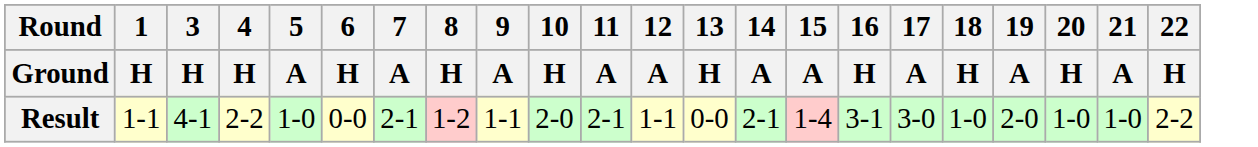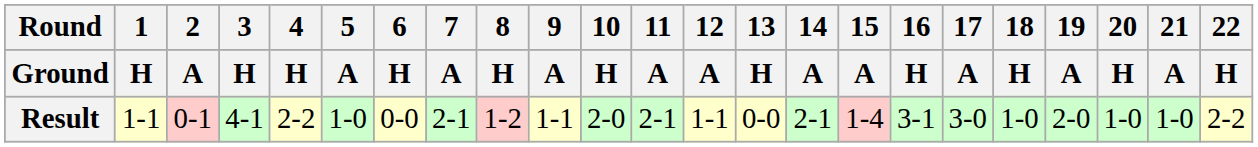 <table class="wikitable">
 <tr>
 <th>Round</th>
 <th>1</th>
+<th>2</th>
 <th>3</th>
 <th>4</th>
 <th>5</th>
 <th>6</th>
 <th>7</th>
 <th>8</th>
 <th>9</th>
 <th>10</th>
 <th>11</th>
 <th>12</th>
 <th>13</th>
 <th>14</th>
 <th>15</th>
 <th>16</th>
 <th>17</th>
 <th>18</th>
 <th>19</th>
 <th>20</th>
 <th>21</th>
 <th>22</th>
 </tr>
 <tr>
 <th>Ground</th>
 <th>H</th>
+<th>A</th>
 <th>H</th>
 <th>H</th>
 <th>A</th>
 <th>H</th>
 <th>A</th>
 <th>H</th>
 <th>A</th>
 <th>H</th>
 <th>A</th>
 <th>A</th>
 <th>H</th>
 <th>A</th>
 <th>A</th>
 <th>H</th>
 <th>A</th>
 <th>H</th>
 <th>A</th>
 <th>H</th>
 <th>A</th>
 <th>H</th>
 </tr>
 <tr>
 <th>Result</th>
 <td bgcolor="#FFFFCC">1-1</td>
+<td bgcolor="#FFCCCC">0-1</td>
 <td bgcolor="#CCFFCC">4-1</td>
 <td bgcolor="#FFFFCC">2-2</td>
 <td bgcolor="#CCFFCC">1-0</td>
 <td bgcolor="#FFFFCC">0-0</td>
 <td bgcolor="#CCFFCC">2-1</td>
 <td bgcolor="#FFCCCC">1-2</td>
 <td bgcolor="#FFFFCC">1-1</td>
 <td bgcolor="#CCFFCC">2-0</td>
 <td bgcolor="#CCFFCC">2-1</td>
 <td bgcolor="#FFFFCC">1-1</td>
 <td bgcolor="#FFFFCC">0-0</td>
 <td bgcolor="#CCFFCC">2-1</td>
 <td bgcolor="#FFCCCC">1-4</td>
 <td bgcolor="#CCFFCC">3-1</td>
 <td bgcolor="#CCFFCC">3-0</td>
 <td bgcolor="#CCFFCC">1-0</td>
 <td bgcolor="#CCFFCC">2-0</td>
 <td bgcolor="#CCFFCC">1-0</td>
 <td bgcolor="#CCFFCC">1-0</td>
 <td bgcolor="#FFFFCC">2-2</td>
 </tr>
 </table>
